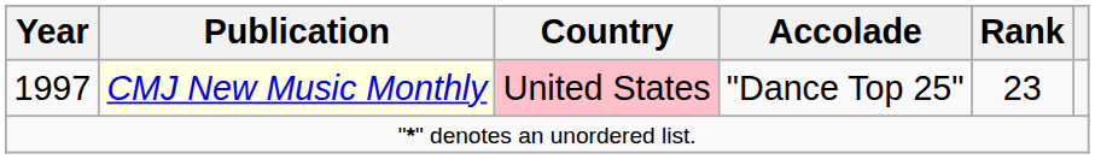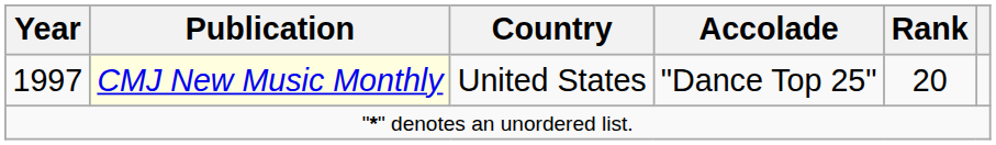 <table class="wikitable sortable" style="margin:0em 1em 1em 0pt">
 <tr>
 <th>Year</th>
 <th>Publication</th>
 <th>Country</th>
 <th>Accolade</th>
 <th>Rank</th>
 <th class=unsortable></th>
 </tr>
 <tr>
 <td align=center>1997</td>
 <td style="background: lightyellow;"><em><a href='#'>CMJ New Music Monthly</a></em></td>
-<td style="background: pink;">United States</td>
+<td>United States</td>
 <td>"Dance Top 25"</td>
-<td align=center>23</td>
+<td align=center>20</td>
 <td></td>
 </tr>
 <tr class="sortbottom">
 <td colspan=6 style=font-size:8pt; align=center>"<strong>*</strong>" denotes an unordered list.</td>
 </tr>
 </table>
